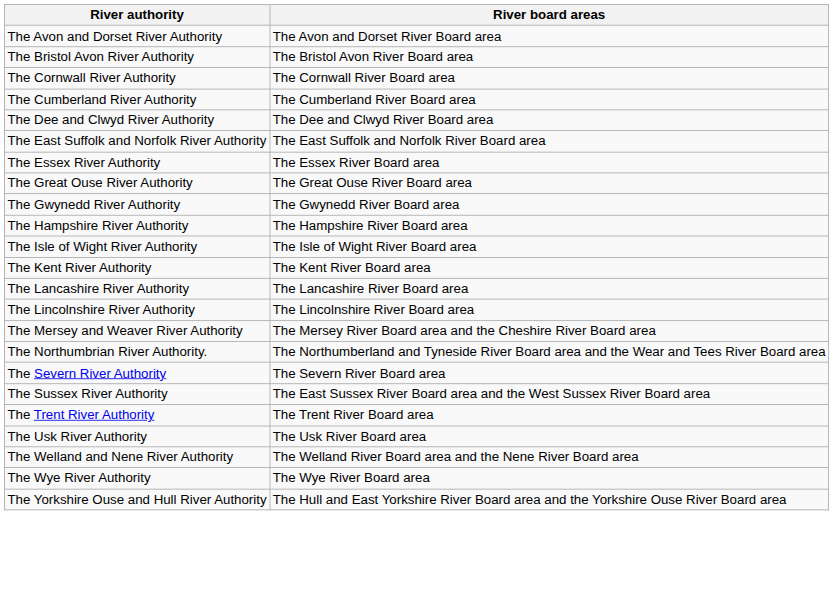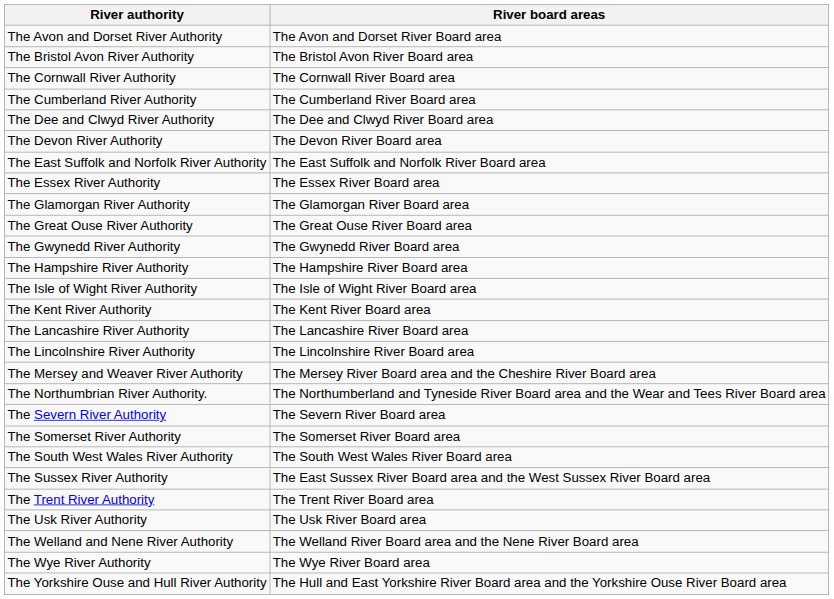 <table class="wikitable">
 <tr>
 <th>River authority</th>
 <th>River board areas</th>
 </tr>
 <tr>
 <td>The Avon and Dorset River Authority</td>
 <td>The Avon and Dorset River Board area</td>
 </tr>
 <tr>
 <td>The Bristol Avon River Authority</td>
 <td>The Bristol Avon River Board area</td>
 </tr>
 <tr>
 <td>The Cornwall River Authority</td>
 <td>The Cornwall River Board area</td>
 </tr>
 <tr>
 <td>The Cumberland River Authority</td>
 <td>The Cumberland River Board area</td>
 </tr>
 <tr>
 <td>The Dee and Clwyd River Authority</td>
 <td>The Dee and Clwyd River Board area</td>
 </tr>
 <tr>
+<td>The Devon River Authority</td>
+<td>The Devon River Board area</td>
+</tr>
+<tr>
 <td>The East Suffolk and Norfolk River Authority</td>
 <td>The East Suffolk and Norfolk River Board area</td>
 </tr>
 <tr>
 <td>The Essex River Authority</td>
 <td>The Essex River Board area</td>
+</tr>
+<tr>
+<td>The Glamorgan River Authority</td>
+<td>The Glamorgan River Board area</td>
 </tr>
 <tr>
 <td>The Great Ouse River Authority</td>
 <td>The Great Ouse River Board area</td>
 </tr>
 <tr>
 <td>The Gwynedd River Authority</td>
 <td>The Gwynedd River Board area</td>
 </tr>
 <tr>
 <td>The Hampshire River Authority</td>
 <td>The Hampshire River Board area</td>
 </tr>
 <tr>
 <td>The Isle of Wight River Authority</td>
 <td>The Isle of Wight River Board area</td>
 </tr>
 <tr>
 <td>The Kent River Authority</td>
 <td>The Kent River Board area</td>
 </tr>
 <tr>
 <td>The Lancashire River Authority</td>
 <td>The Lancashire River Board area</td>
 </tr>
 <tr>
 <td>The Lincolnshire River Authority</td>
 <td>The Lincolnshire River Board area</td>
 </tr>
 <tr>
 <td>The Mersey and Weaver River Authority</td>
 <td>The Mersey River Board area and the Cheshire River Board area</td>
 </tr>
 <tr>
 <td>The Northumbrian River Authority.</td>
 <td>The Northumberland and Tyneside River Board area and the Wear and Tees River Board area</td>
 </tr>
 <tr>
 <td>The <a href='#'>Severn River Authority</a></td>
 <td>The Severn River Board area</td>
 </tr>
 <tr>
+<td>The Somerset River Authority</td>
+<td>The Somerset River Board area</td>
+</tr>
+<tr>
+<td>The South West Wales River Authority</td>
+<td>The South West Wales River Board area</td>
+</tr>
+<tr>
 <td>The Sussex River Authority</td>
 <td>The East Sussex River Board area and the West Sussex River Board area</td>
 </tr>
 <tr>
 <td>The <a href='#'>Trent River Authority</a></td>
 <td>The Trent River Board area</td>
 </tr>
 <tr>
 <td>The Usk River Authority</td>
 <td>The Usk River Board area</td>
 </tr>
 <tr>
 <td>The Welland and Nene River Authority</td>
 <td>The Welland River Board area and the Nene River Board area</td>
 </tr>
 <tr>
 <td>The Wye River Authority</td>
 <td>The Wye River Board area</td>
 </tr>
 <tr>
 <td>The Yorkshire Ouse and Hull River Authority</td>
 <td>The Hull and East Yorkshire River Board area and the Yorkshire Ouse River Board area</td>
 </tr>
 </table>
